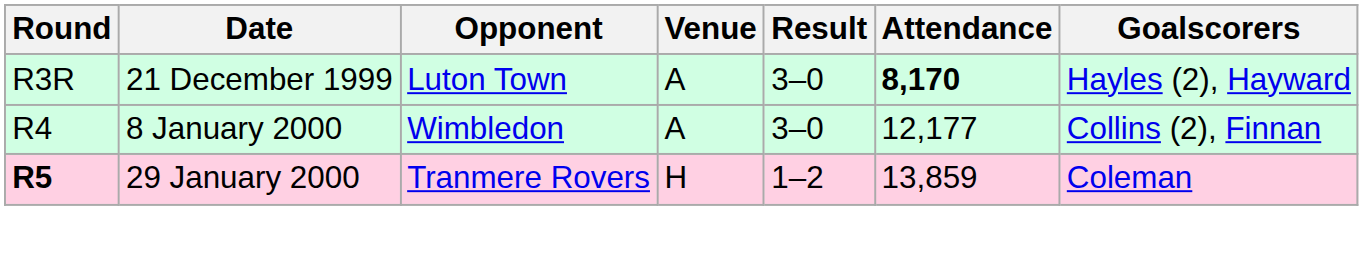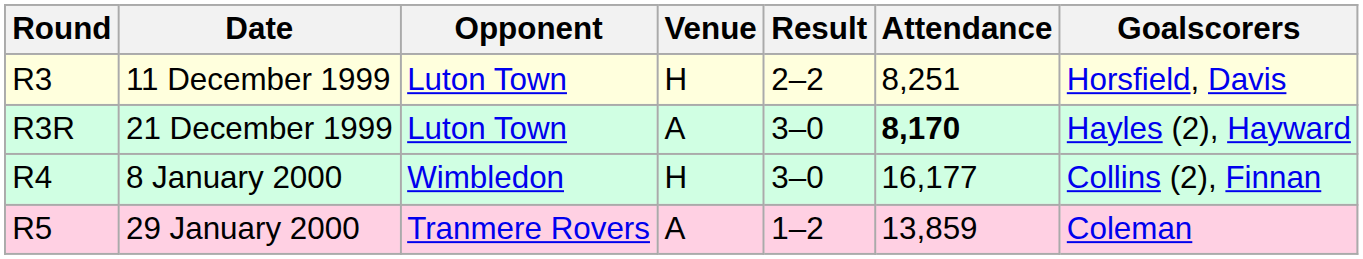 <table class="wikitable">
 <tr>
 <th>Round</th>
 <th>Date</th>
 <th>Opponent</th>
 <th>Venue</th>
 <th>Result</th>
 <th>Attendance</th>
 <th>Goalscorers</th>
+</tr>
+<tr style="background-color: #ffffdd;">
+<td>R3</td>
+<td>11 December 1999</td>
+<td><a href='#'>Luton Town</a></td>
+<td>H</td>
+<td>2–2</td>
+<td>8,251</td>
+<td><a href='#'>Horsfield</a>, <a href='#'>Davis</a></td>
 </tr>
 <tr style="background-color: #d0ffe3;">
 <td>R3R</td>
 <td>21 December 1999</td>
 <td><a href='#'>Luton Town</a></td>
 <td>A</td>
 <td>3–0</td>
 <td><strong>8,170</strong></td>
 <td><a href='#'>Hayles</a> (2), <a href='#'>Hayward</a></td>
 </tr>
 <tr style="background-color: #d0ffe3;">
 <td>R4</td>
 <td>8 January 2000</td>
 <td><a href='#'>Wimbledon</a></td>
-<td>A</td>
+<td>H</td>
 <td>3–0</td>
-<td>12,177</td>
+<td>16,177</td>
 <td><a href='#'>Collins</a> (2), <a href='#'>Finnan</a></td>
 </tr>
 <tr style="background-color: #ffd0e3;">
-<td><strong>R5</strong></td>
+<td>R5</td>
 <td>29 January 2000</td>
 <td><a href='#'>Tranmere Rovers</a></td>
-<td>H</td>
+<td>A</td>
 <td>1–2</td>
 <td>13,859</td>
 <td><a href='#'>Coleman</a></td>
 </tr>
 </table>
